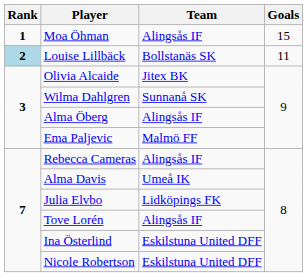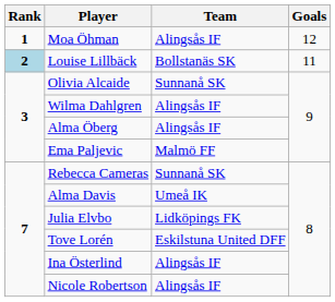 <table class="wikitable sortable" style="text-align:center;">
 <tr>
 <th>Rank</th>
 <th>Player</th>
 <th>Team</th>
 <th>Goals</th>
 </tr>
 <tr>
 <td><strong>1</strong></td>
 <td style="text-align:left;"> <a href='#'>Moa Öhman</a></td>
 <td style="text-align:left;"><a href='#'>Alingsås IF</a></td>
-<td>15</td>
+<td>12</td>
 </tr>
 <tr>
 <td style="background: lightblue;"><strong>2</strong></td>
 <td style="text-align:left;"> <a href='#'>Louise Lillbäck</a></td>
 <td style="text-align:left;"><a href='#'>Bollstanäs SK</a></td>
 <td>11</td>
 </tr>
 <tr>
 <td rowspan = 4><strong>3</strong></td>
 <td style="text-align:left;"> <a href='#'>Olivia Alcaide</a></td>
-<td style="text-align:left;"><a href='#'>Jitex BK</a></td>
+<td style="text-align:left;"><a href='#'>Sunnanå SK</a></td>
 <td rowspan = 4>9</td>
 </tr>
 <tr>
 <td style="text-align:left;"> <a href='#'>Wilma Dahlgren</a></td>
-<td style="text-align:left;"><a href='#'>Sunnanå SK</a></td>
+<td style="text-align:left;"><a href='#'>Alingsås IF</a></td>
 </tr>
 <tr>
 <td style="text-align:left;"> <a href='#'>Alma Öberg</a></td>
 <td style="text-align:left;"><a href='#'>Alingsås IF</a></td>
 </tr>
 <tr>
 <td style="text-align:left;"> <a href='#'>Ema Paljevic</a></td>
 <td style="text-align:left;"><a href='#'>Malmö FF</a></td>
 </tr>
 <tr>
 <td rowspan = 6><strong>7</strong></td>
 <td style="text-align:left;"> <a href='#'>Rebecca Cameras</a></td>
-<td style="text-align:left;"><a href='#'>Alingsås IF</a></td>
+<td style="text-align:left;"><a href='#'>Sunnanå SK</a></td>
 <td rowspan = 6>8</td>
 </tr>
 <tr>
 <td style="text-align:left;"> <a href='#'>Alma Davis</a></td>
 <td style="text-align:left;"><a href='#'>Umeå IK</a></td>
 </tr>
 <tr>
 <td style="text-align:left;"> <a href='#'>Julia Elvbo</a></td>
 <td style="text-align:left;"><a href='#'>Lidköpings FK</a></td>
 </tr>
 <tr>
 <td style="text-align:left;"> <a href='#'>Tove Lorén</a></td>
+<td style="text-align:left;"><a href='#'>Eskilstuna United DFF</a><br></td>
+</tr>
+<tr>
+<td style="text-align:left;"> <a href='#'>Ina Österlind</a></td>
 <td style="text-align:left;"><a href='#'>Alingsås IF</a></td>
 </tr>
 <tr>
-<td style="text-align:left;"> <a href='#'>Ina Österlind</a></td>
-<td style="text-align:left;"><a href='#'>Eskilstuna United DFF</a><br></td>
-</tr>
-<tr>
 <td style="text-align:left;"> <a href='#'>Nicole Robertson</a></td>
-<td style="text-align:left;"><a href='#'>Eskilstuna United DFF</a><br></td>
+<td style="text-align:left;"><a href='#'>Alingsås IF</a></td>
 </tr>
 </table>
